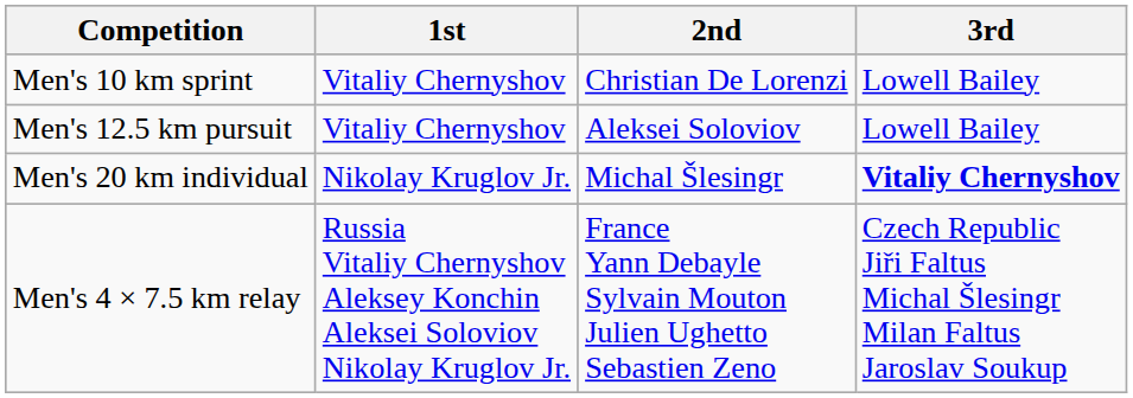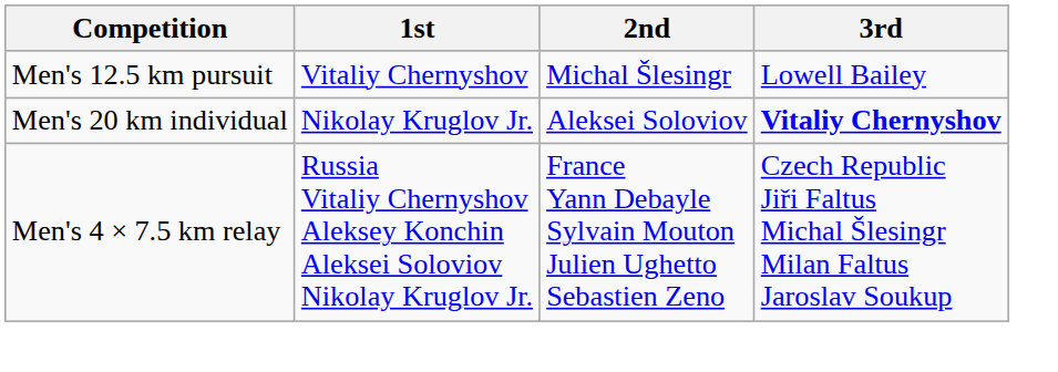 <table class="wikitable">
 <tr>
 <th>Competition</th>
 <th>1st</th>
 <th>2nd</th>
 <th>3rd</th>
 </tr>
 <tr>
-<td>Men's 10 km sprint</td>
-<td> <a href='#'>Vitaliy Chernyshov</a></td>
-<td> <a href='#'>Christian De Lorenzi</a></td>
-<td> <a href='#'>Lowell Bailey</a></td>
-</tr>
-<tr>
 <td>Men's 12.5 km pursuit</td>
 <td> <a href='#'>Vitaliy Chernyshov</a></td>
-<td> <a href='#'>Aleksei Soloviov</a></td>
+<td> <a href='#'>Michal Šlesingr</a></td>
 <td> <a href='#'>Lowell Bailey</a></td>
 </tr>
 <tr>
 <td>Men's 20 km individual</td>
 <td> <a href='#'>Nikolay Kruglov Jr.</a></td>
-<td> <a href='#'>Michal Šlesingr</a></td>
+<td> <a href='#'>Aleksei Soloviov</a></td>
 <td><strong> <a href='#'>Vitaliy Chernyshov</a></strong></td>
 </tr>
 <tr>
 <td>Men's 4 × 7.5 km relay</td>
 <td> <a href='#'>Russia</a><br><a href='#'>Vitaliy Chernyshov</a><br><a href='#'>Aleksey Konchin</a><br><a href='#'>Aleksei Soloviov</a><br><a href='#'>Nikolay Kruglov Jr.</a></td>
 <td> <a href='#'>France</a><br><a href='#'>Yann Debayle</a><br><a href='#'>Sylvain Mouton</a><br><a href='#'>Julien Ughetto</a><br><a href='#'>Sebastien Zeno</a></td>
 <td> <a href='#'>Czech Republic</a><br><a href='#'>Jiři Faltus</a><br><a href='#'>Michal Šlesingr</a><br><a href='#'>Milan Faltus</a><br><a href='#'>Jaroslav Soukup</a></td>
 </tr>
 </table>
